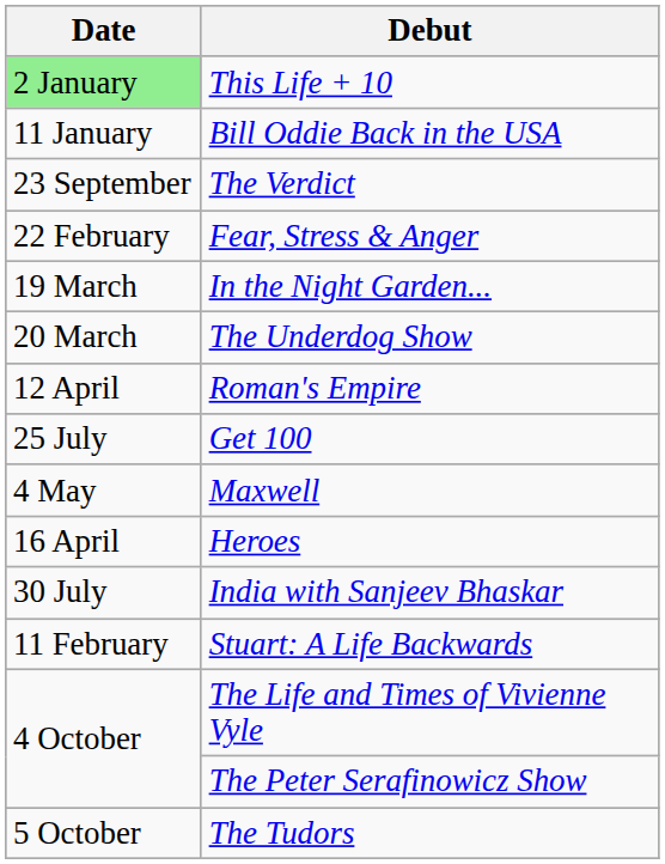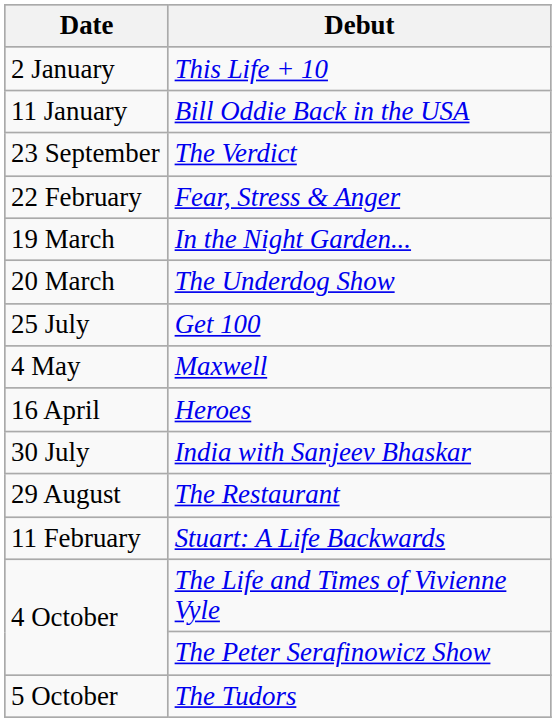 <table class="wikitable">
 <tr>
 <th width=90>Date</th>
 <th width=220>Debut</th>
 </tr>
 <tr>
-<td style="background: lightgreen;">2 January</td>
+<td>2 January</td>
 <td><em><a href='#'>This Life + 10</a></em></td>
 </tr>
 <tr>
 <td>11 January</td>
 <td><em><a href='#'>Bill Oddie Back in the USA</a></em></td>
 </tr>
 <tr>
 <td>23 September</td>
 <td><em><a href='#'>The Verdict</a></em></td>
 </tr>
 <tr>
 <td>22 February</td>
 <td><em><a href='#'>Fear, Stress & Anger</a></em></td>
 </tr>
 <tr>
 <td>19 March</td>
 <td><em><a href='#'>In the Night Garden...</a></em></td>
 </tr>
 <tr>
 <td>20 March</td>
 <td><em><a href='#'>The Underdog Show</a></em></td>
 </tr>
 <tr>
-<td>12 April</td>
-<td><em><a href='#'>Roman's Empire</a></em></td>
-</tr>
-<tr>
 <td>25 July</td>
 <td><em><a href='#'>Get 100</a></em></td>
 </tr>
 <tr>
 <td>4 May</td>
 <td><em><a href='#'>Maxwell</a></em></td>
 </tr>
 <tr>
 <td>16 April</td>
 <td><em><a href='#'>Heroes</a></em></td>
 </tr>
 <tr>
 <td>30 July</td>
 <td><em><a href='#'>India with Sanjeev Bhaskar</a></em></td>
+</tr>
+<tr>
+<td>29 August</td>
+<td><em><a href='#'>The Restaurant</a></em></td>
 </tr>
 <tr>
 <td>11 February</td>
 <td><em><a href='#'>Stuart: A Life Backwards</a></em></td>
 </tr>
 <tr>
 <td rowspan="2">4 October</td>
 <td><em><a href='#'>The Life and Times of Vivienne Vyle</a></em></td>
 </tr>
 <tr>
 <td><em><a href='#'>The Peter Serafinowicz Show</a></em></td>
 </tr>
 <tr>
 <td>5 October</td>
 <td><em><a href='#'>The Tudors</a></em></td>
 </tr>
 </table>
